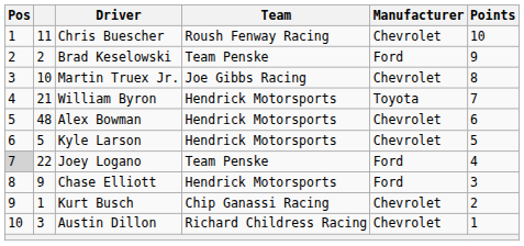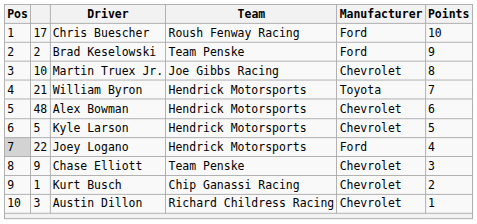 <table class="wikitable" style="font-size:98%">
 <tr>
 <th>Pos</th>
 <th></th>
 <th>Driver</th>
 <th>Team</th>
 <th>Manufacturer</th>
 <th>Points</th>
 </tr>
 <tr>
 <td>1</td>
-<td>11</td>
+<td>17</td>
 <td>Chris Buescher</td>
 <td>Roush Fenway Racing</td>
-<td>Chevrolet</td>
+<td>Ford</td>
 <td>10</td>
 </tr>
 <tr>
 <td>2</td>
 <td>2</td>
 <td>Brad Keselowski</td>
 <td>Team Penske</td>
 <td>Ford</td>
 <td>9</td>
 </tr>
 <tr>
 <td>3</td>
 <td>10</td>
 <td>Martin Truex Jr.</td>
 <td>Joe Gibbs Racing</td>
 <td>Chevrolet</td>
 <td>8</td>
 </tr>
 <tr>
 <td>4</td>
 <td>21</td>
 <td>William Byron</td>
 <td>Hendrick Motorsports</td>
 <td>Toyota</td>
 <td>7</td>
 </tr>
 <tr>
 <td>5</td>
 <td>48</td>
 <td>Alex Bowman</td>
 <td>Hendrick Motorsports</td>
 <td>Chevrolet</td>
 <td>6</td>
 </tr>
 <tr>
 <td>6</td>
 <td>5</td>
 <td>Kyle Larson</td>
 <td>Hendrick Motorsports</td>
 <td>Chevrolet</td>
 <td>5</td>
 </tr>
 <tr>
 <td style="background: lightgrey;">7</td>
 <td>22</td>
 <td>Joey Logano</td>
-<td>Team Penske</td>
+<td>Hendrick Motorsports</td>
 <td>Ford</td>
 <td>4</td>
 </tr>
 <tr>
 <td>8</td>
 <td>9</td>
 <td>Chase Elliott</td>
-<td>Hendrick Motorsports</td>
-<td>Ford</td>
+<td>Team Penske</td>
+<td>Chevrolet</td>
 <td>3</td>
 </tr>
 <tr>
 <td>9</td>
 <td>1</td>
 <td>Kurt Busch</td>
 <td>Chip Ganassi Racing</td>
 <td>Chevrolet</td>
 <td>2</td>
 </tr>
 <tr>
 <td>10</td>
 <td>3</td>
 <td>Austin Dillon</td>
 <td>Richard Childress Racing</td>
 <td>Chevrolet</td>
 <td>1</td>
 </tr>
 <tr>
 <th colspan="6"></th>
 </tr>
 </table>
